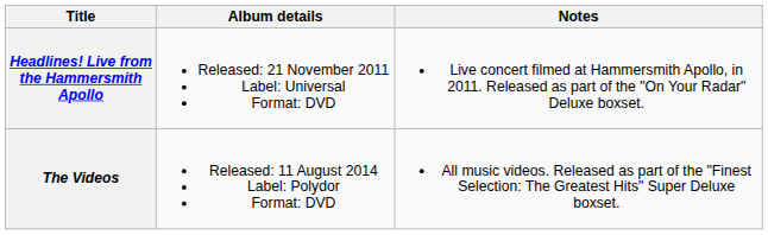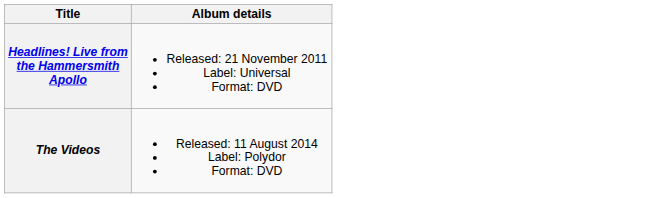 <table class="wikitable plainrowheaders" style="text-align:center;" border="1">
 <tr>
 <th scope="col" style="width:10em;">Title</th>
 <th scope="col" style="width:16em;">Album details</th>
-<th scope="col" style="width:25em;">Notes</th>
 </tr>
 <tr>
 <th scope="row"><em><a href='#'>Headlines! Live from the Hammersmith Apollo</a></em></th>
 <td><br><ul><li>Released: 21 November 2011</li><li>Label: Universal</li><li>Format: DVD</li></ul></td>
-<td><br><ul><li>Live concert filmed at Hammersmith Apollo, in 2011. Released as part of the "On Your Radar" Deluxe boxset.</li></ul></td>
 </tr>
 <tr>
 <th scope="row"><em>The Videos</em></th>
 <td><br><ul><li>Released: 11 August 2014</li><li>Label: Polydor</li><li>Format: DVD</li></ul></td>
-<td><br><ul><li>All music videos. Released as part of the "Finest Selection: The Greatest Hits" Super Deluxe boxset.</li></ul></td>
 </tr>
 </table>
